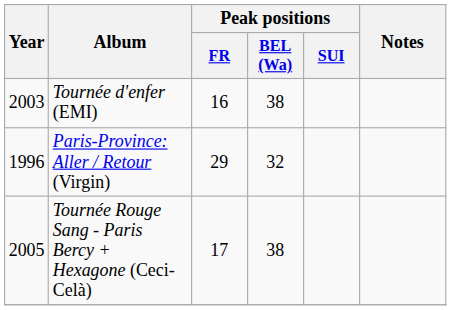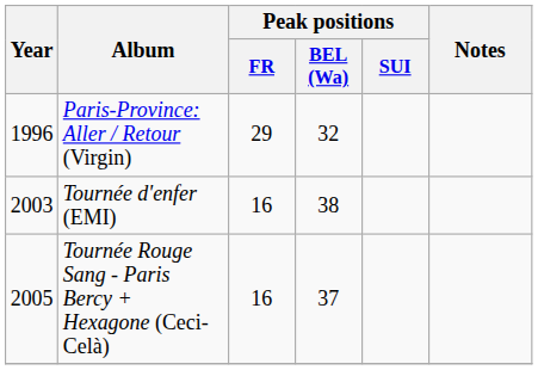 <table class="wikitable">
 <tr>
 <th align="center" rowspan="2" width="10">Year</th>
 <th align="center" rowspan="2" width="120">Album</th>
 <th align="center" colspan="3" width="20">Peak positions</th>
 <th align="center" rowspan="2" width="70">Notes</th>
 </tr>
 <tr>
 <th scope="col" style="width:3em;font-size:90%;"><a href='#'>FR</a><br></th>
 <th scope="col" style="width:3em;font-size:90%;"><a href='#'>BEL <br>(Wa)</a><br></th>
 <th scope="col" style="width:3em;font-size:90%;"><a href='#'>SUI</a></th>
 </tr>
 <tr>
+<td style="text-align:center;">1996</td>
+<td><em><a href='#'>Paris-Province: Aller / Retour</a></em> (Virgin)</td>
+<td style="text-align:center;">29</td>
+<td style="text-align:center;">32</td>
+<td style="text-align:center;"></td>
+<td style="text-align:center;"></td>
+</tr>
+<tr>
 <td style="text-align:center;">2003</td>
 <td><em>Tournée d'enfer</em> (EMI)</td>
 <td style="text-align:center;">16</td>
 <td style="text-align:center;">38</td>
 <td style="text-align:center;"></td>
 <td style="text-align:center;"></td>
 </tr>
 <tr>
-<td style="text-align:center;">1996</td>
-<td><em><a href='#'>Paris-Province: Aller / Retour</a></em> (Virgin)</td>
-<td style="text-align:center;">29</td>
-<td style="text-align:center;">32</td>
-<td style="text-align:center;"></td>
-<td style="text-align:center;"></td>
-</tr>
-<tr>
 <td style="text-align:center;">2005</td>
 <td><em>Tournée Rouge Sang - Paris Bercy + Hexagone</em> (Ceci-Celà)</td>
-<td style="text-align:center;">17</td>
-<td style="text-align:center;">38</td>
+<td style="text-align:center;">16</td>
+<td style="text-align:center;">37</td>
 <td style="text-align:center;"></td>
 <td style="text-align:center;"></td>
 </tr>
 <tr>
 </tr>
 </table>
